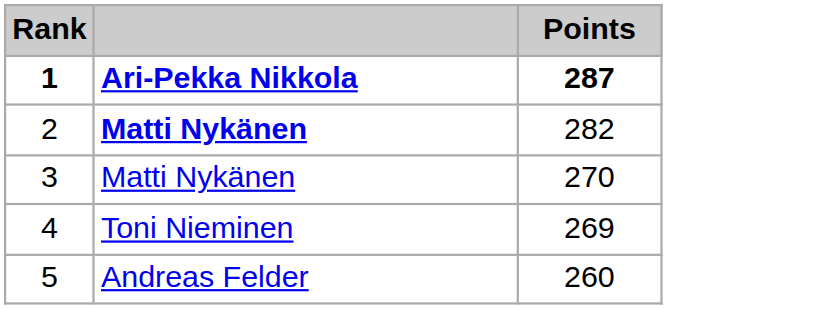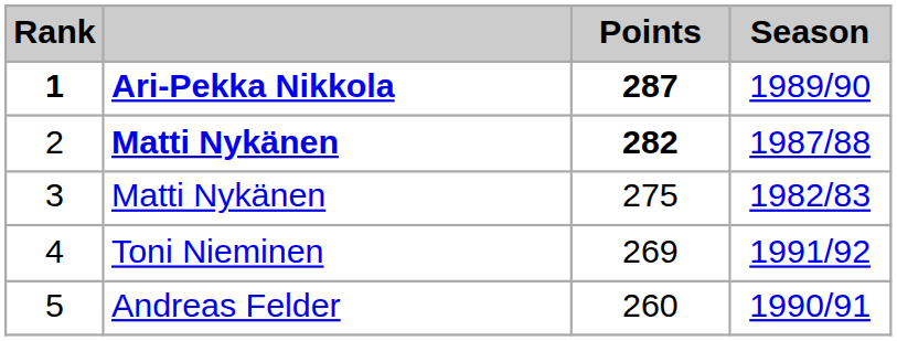 <table class="wikitable plainrowheaders" style="background:#fff; font-size:86%; line-height:16px; border:grey solid 1px; border-collapse:collapse;">
 <tr style="background:#ccc; text-align:center;">
 <th style="background:#ccc;">Rank</th>
 <th style="background:#ccc;" width="185"></th>
 <th style="background:#ccc;" width="59">Points</th>
+<th style="background:#ccc;" width="59">Season</th>
 </tr>
 <tr>
 <td align=center><strong>1</strong></td>
 <td> <strong><a href='#'>Ari-Pekka Nikkola</a></strong></td>
 <td align=center><strong>287</strong></td>
+<td align=center><a href='#'>1989/90</a></td>
 </tr>
 <tr>
 <td align=center>2</td>
 <td><strong> <a href='#'>Matti Nykänen</a></strong></td>
-<td align=center>282</td>
+<td align=center><strong>282</strong></td>
+<td align=center><a href='#'>1987/88</a></td>
 </tr>
 <tr>
 <td align=center>3</td>
 <td> <a href='#'>Matti Nykänen</a></td>
-<td align=center>270</td>
+<td align=center>275</td>
+<td align=center><a href='#'>1982/83</a></td>
 </tr>
 <tr>
 <td align=center>4</td>
 <td> <a href='#'>Toni Nieminen</a></td>
 <td align=center>269</td>
+<td align=center><a href='#'>1991/92</a></td>
 </tr>
 <tr>
 <td align=center>5</td>
 <td> <a href='#'>Andreas Felder</a></td>
 <td align=center>260</td>
+<td align=center><a href='#'>1990/91</a></td>
 </tr>
 </table>
